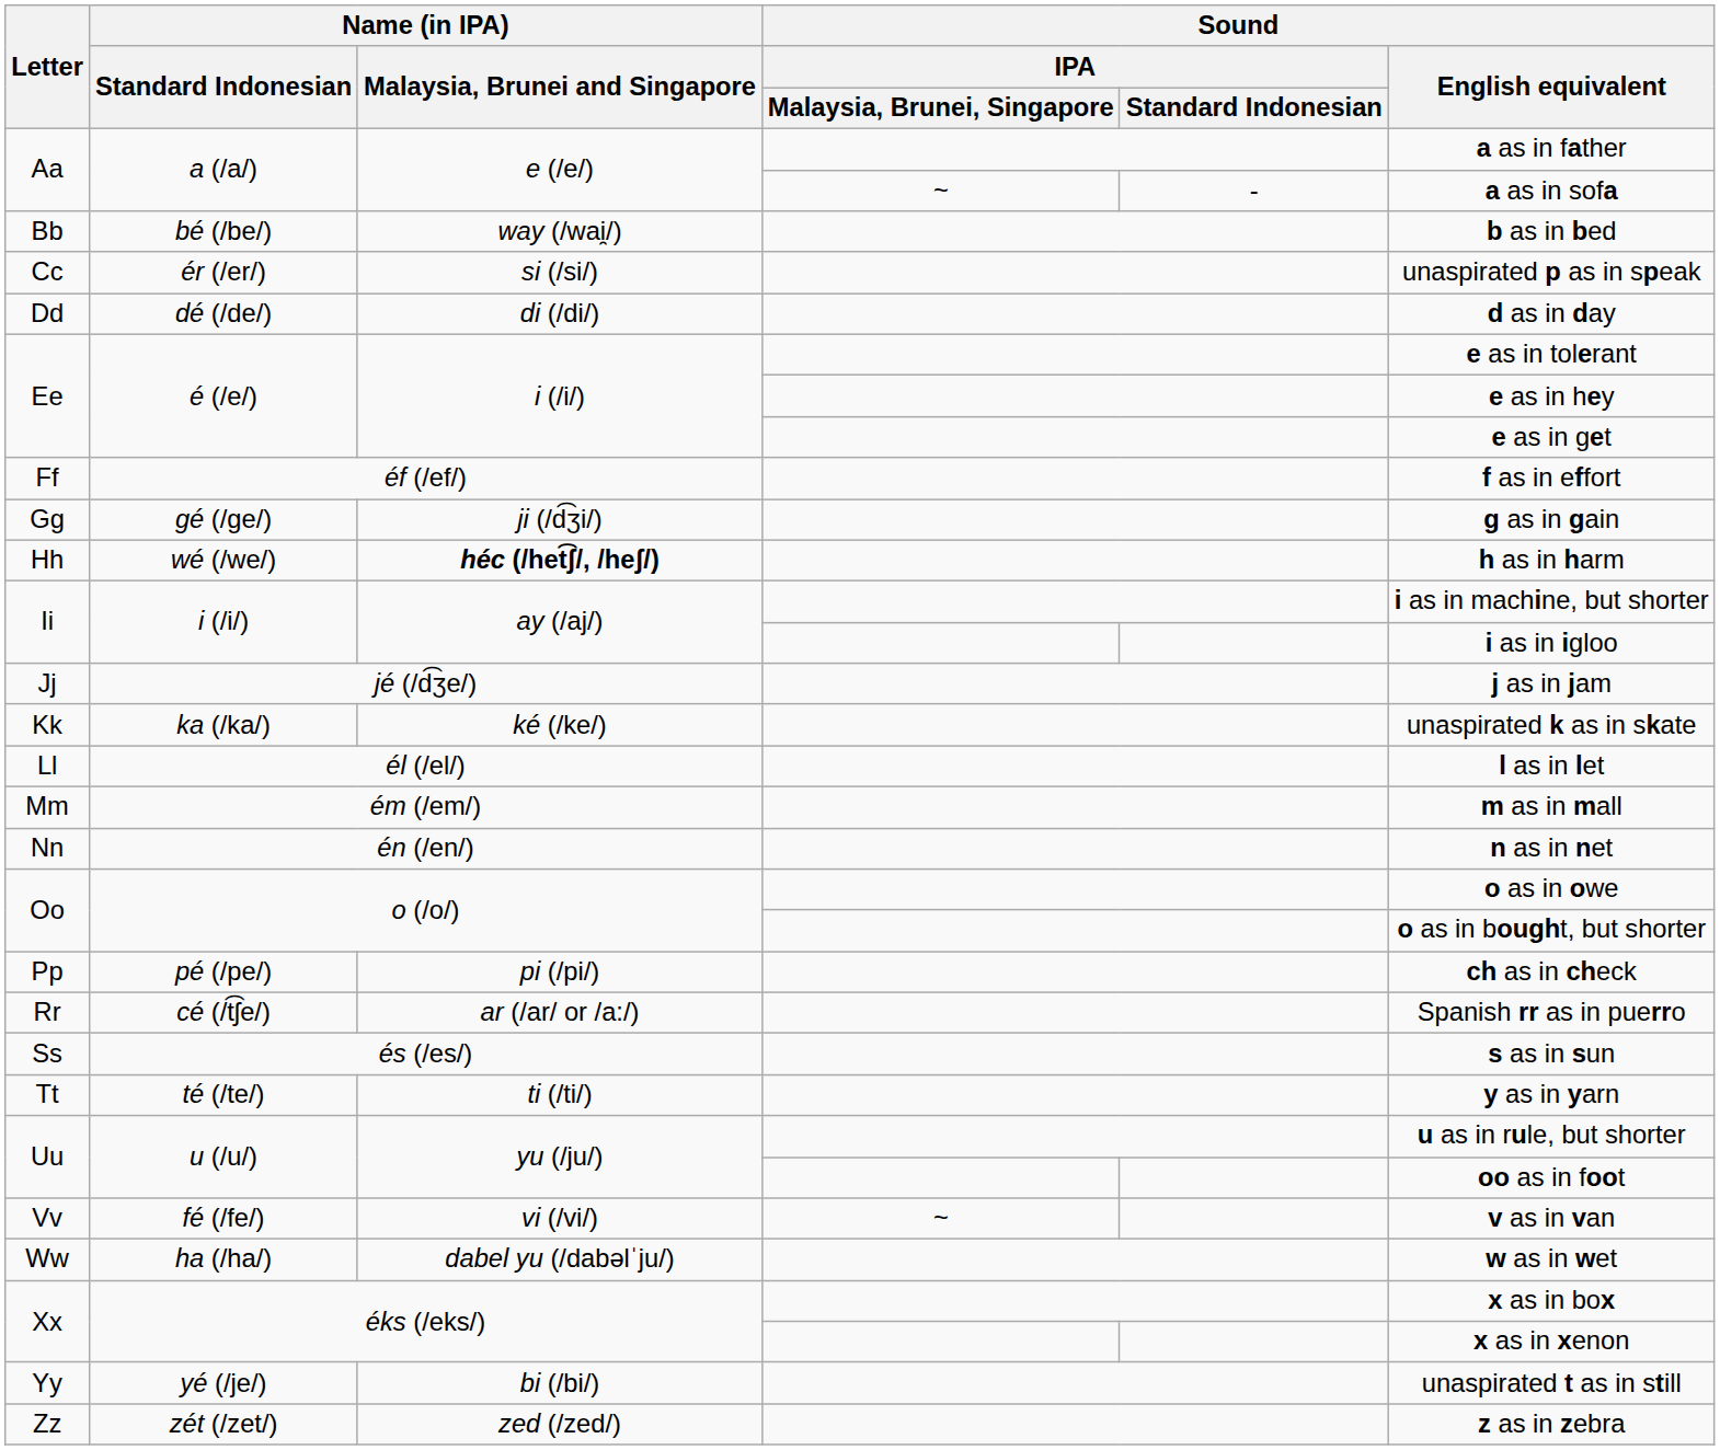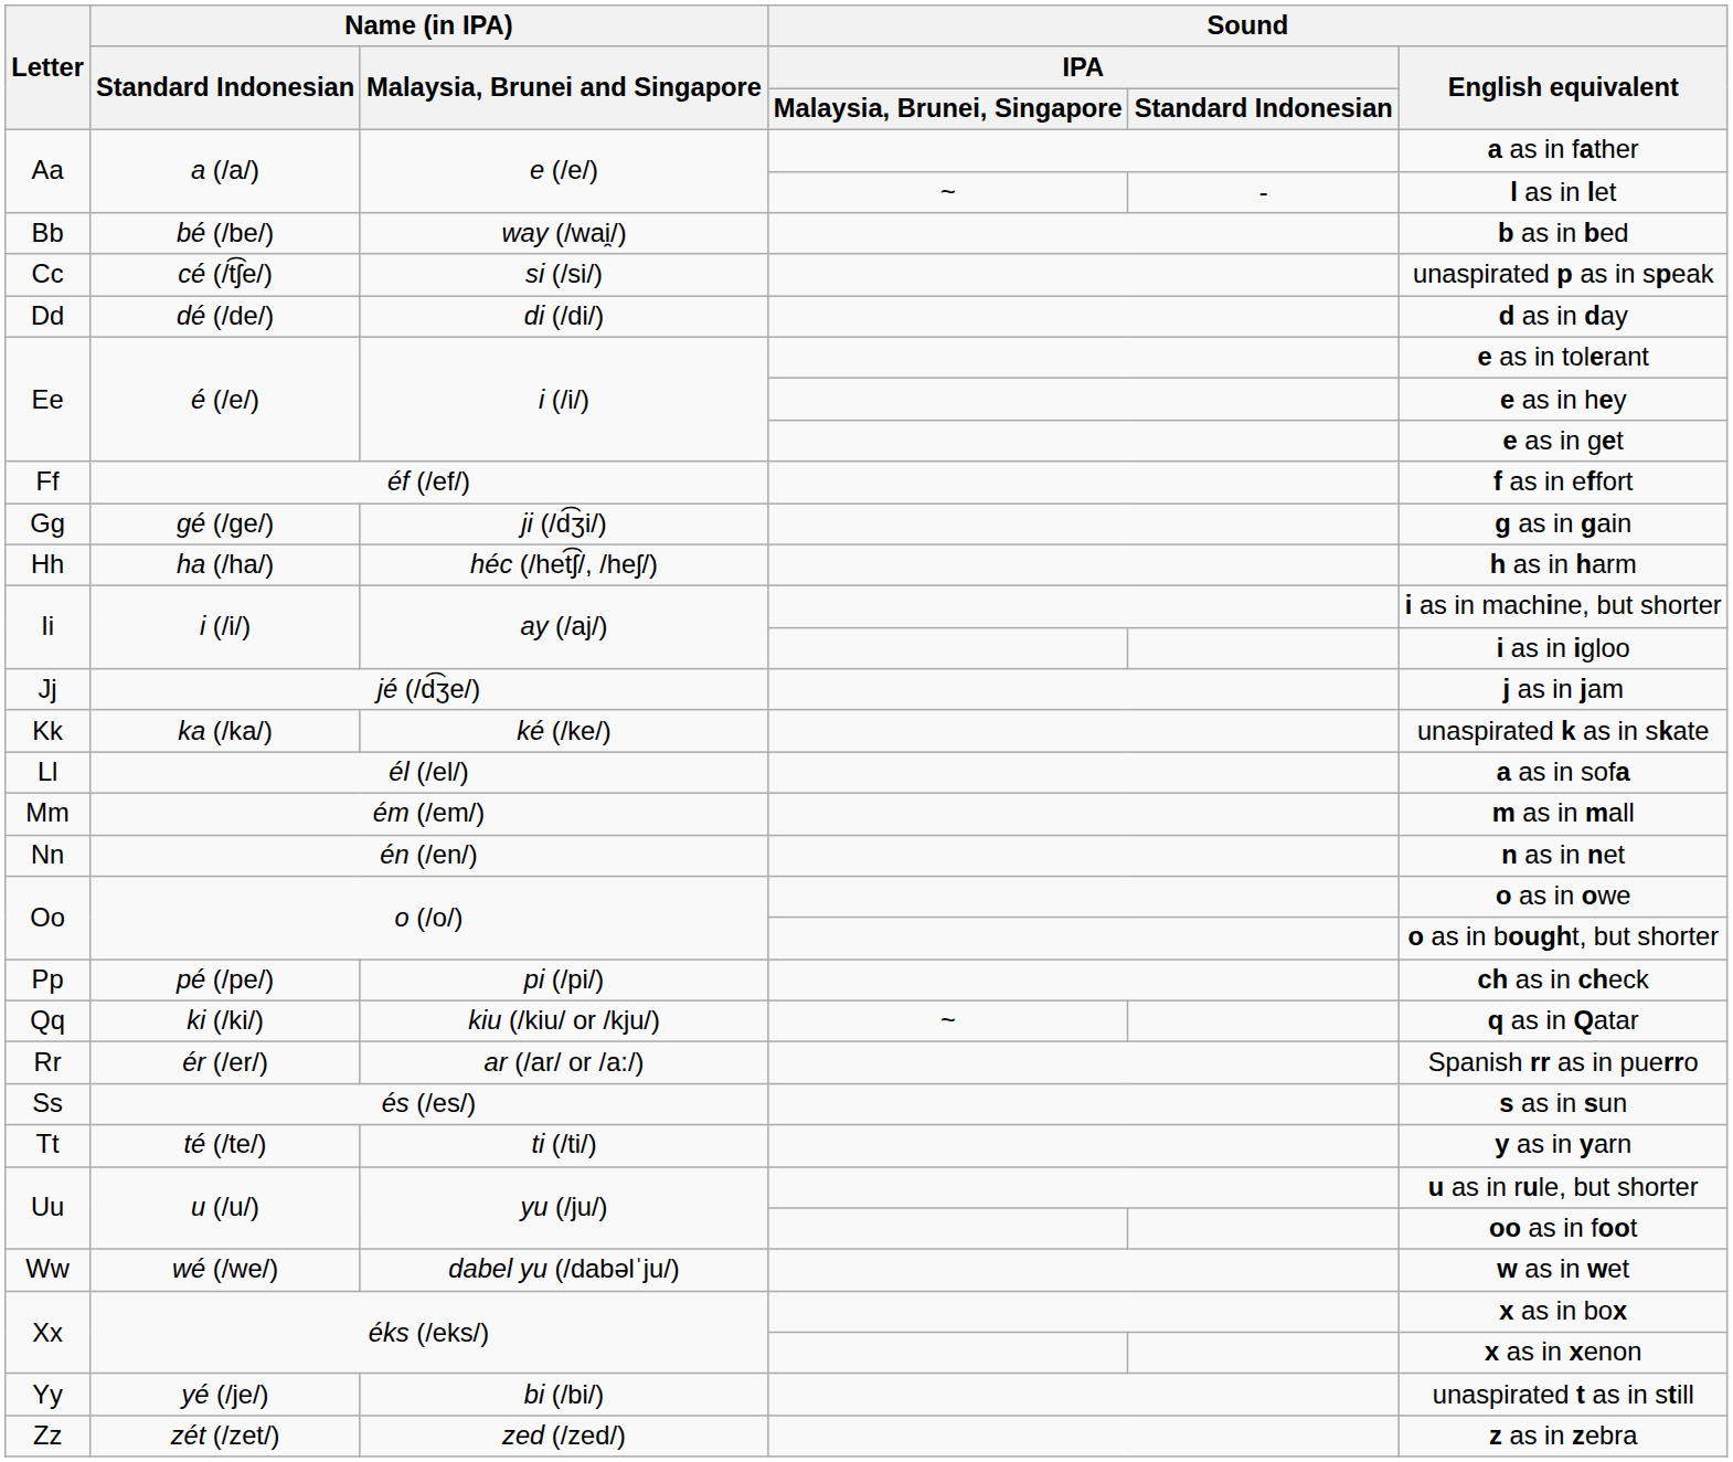 <table class="wikitable">
 <tr>
 <th rowspan=3>Letter</th>
 <th colspan=2>Name (in IPA)</th>
 <th colspan=3>Sound</th>
 </tr>
 <tr>
 <th rowspan=2>Standard Indonesian</th>
 <th rowspan=2>Malaysia, Brunei and Singapore</th>
 <th colspan=2>IPA</th>
 <th rowspan=2>English equivalent</th>
 </tr>
 <tr>
 <th>Malaysia, Brunei, Singapore</th>
 <th>Standard Indonesian</th>
 </tr>
 <tr align=center>
 <td rowspan=2>Aa</td>
 <td rowspan=2><em>a</em> (/a/)</td>
 <td rowspan=2><em>e</em> (/e/)</td>
 <td colspan=2></td>
 <td><strong>a</strong> as in f<strong>a</strong>ther</td>
 </tr>
 <tr align=center>
 <td> ~ </td>
 <td>-</td>
-<td><strong>a</strong> as in sof<strong>a</strong></td>
+<td><strong>l</strong> as in <strong>l</strong>et</td>
 </tr>
 <tr align=center>
 <td>Bb</td>
 <td><em>bé</em> (/be/)</td>
 <td><em>way</em> (/wai̯/)</td>
 <td colspan=2></td>
 <td><strong>b</strong> as in <strong>b</strong>ed</td>
 </tr>
 <tr align=center>
 <td>Cc</td>
-<td><em>ér</em> (/er/)</td>
+<td><em>cé</em> (/t͡ʃe/)</td>
 <td><em>si</em> (/si/)</td>
 <td colspan=2></td>
 <td>unaspirated <strong>p</strong> as in s<strong>p</strong>eak</td>
 </tr>
 <tr align=center>
 <td>Dd</td>
 <td><em>dé</em> (/de/)</td>
 <td><em>di</em> (/di/)</td>
 <td colspan=2></td>
 <td><strong>d</strong> as in <strong>d</strong>ay</td>
 </tr>
 <tr align=center>
 <td rowspan=3>Ee</td>
 <td rowspan=3><em>é</em> (/e/)</td>
 <td rowspan=3><em>i</em> (/i/)</td>
 <td colspan=2></td>
 <td><strong>e</strong> as in tol<strong>e</strong>rant</td>
 </tr>
 <tr align=center>
 <td colspan=2></td>
 <td><strong>e</strong> as in h<strong>e</strong>y</td>
 </tr>
 <tr align=center>
 <td colspan=2></td>
 <td><strong>e</strong> as in g<strong>e</strong>t</td>
 </tr>
 <tr align=center>
 <td>Ff</td>
 <td colspan=2><em>éf</em> (/ef/)</td>
 <td colspan=2></td>
 <td><strong>f</strong> as in e<strong>f</strong>fort</td>
 </tr>
 <tr align=center>
 <td>Gg</td>
 <td><em>gé</em> (/ge/)</td>
 <td><em>ji</em> (/d͡ʒi/)</td>
 <td colspan=2></td>
 <td><strong>g</strong> as in <strong>g</strong>ain</td>
 </tr>
 <tr align=center>
 <td>Hh</td>
-<td><em>wé</em> (/we/)</td>
-<td><strong><em>héc</em> (/het͡ʃ/, /heʃ/)</strong></td>
+<td><em>ha</em> (/ha/)</td>
+<td><em>héc</em> (/het͡ʃ/, /heʃ/)</td>
 <td colspan=2></td>
 <td><strong>h</strong> as in <strong>h</strong>arm</td>
 </tr>
 <tr align=center>
 <td rowspan=2>Ii</td>
 <td rowspan=2><em>i</em> (/i/)</td>
 <td rowspan=2><em>ay</em> (/aj/)</td>
 <td colspan=2></td>
 <td><strong>i</strong> as in mach<strong>i</strong>ne, but shorter</td>
 </tr>
 <tr align=center>
 <td></td>
 <td></td>
 <td><strong>i</strong> as in <strong>i</strong>gloo</td>
 </tr>
 <tr align=center>
 <td>Jj</td>
 <td colspan=2><em>jé</em> (/d͡ʒe/)</td>
 <td colspan=2></td>
 <td><strong>j</strong> as in <strong>j</strong>am</td>
 </tr>
 <tr align=center>
 <td>Kk</td>
 <td><em>ka</em> (/ka/)</td>
 <td><em>ké</em> (/ke/)</td>
 <td colspan=2></td>
 <td>unaspirated <strong>k</strong> as in s<strong>k</strong>ate</td>
 </tr>
 <tr align=center>
 <td>Ll</td>
 <td colspan=2><em>él</em> (/el/)</td>
 <td colspan=2></td>
-<td><strong>l</strong> as in <strong>l</strong>et</td>
+<td><strong>a</strong> as in sof<strong>a</strong></td>
 </tr>
 <tr align=center>
 <td>Mm</td>
 <td colspan=2><em>ém</em> (/em/)</td>
 <td colspan=2></td>
 <td><strong>m</strong> as in <strong>m</strong>all</td>
 </tr>
 <tr align=center>
 <td>Nn</td>
 <td colspan=2><em>én</em> (/en/)</td>
 <td colspan=2></td>
 <td><strong>n</strong> as in <strong>n</strong>et</td>
 </tr>
 <tr align=center>
 <td rowspan=2>Oo</td>
 <td rowspan=2 colspan=2><em>o</em> (/o/)</td>
 <td colspan=2></td>
 <td><strong>o</strong> as in <strong>o</strong>we</td>
 </tr>
 <tr align=center>
 <td colspan=2></td>
 <td><strong>o</strong> as in b<strong>ough</strong>t, but shorter</td>
 </tr>
 <tr align=center>
 <td>Pp</td>
 <td><em>pé</em> (/pe/)</td>
 <td><em>pi</em> (/pi/)</td>
 <td colspan=2></td>
 <td><strong>ch</strong> as in <strong>ch</strong>eck</td>
 </tr>
 <tr align=center>
+<td>Qq</td>
+<td><em>ki</em> (/ki/)</td>
+<td><em>kiu</em> (/kiu/ or /kju/)</td>
+<td> ~ </td>
+<td></td>
+<td><strong>q</strong> as in <strong>Q</strong>atar</td>
+</tr>
+<tr align=center>
 <td>Rr</td>
-<td><em>cé</em> (/t͡ʃe/)</td>
+<td><em>ér</em> (/er/)</td>
 <td><em>ar</em> (/ar/ or /a:/)</td>
 <td colspan=2></td>
 <td>Spanish <strong>rr</strong> as in pue<strong>rr</strong>o</td>
 </tr>
 <tr align=center>
 <td>Ss</td>
 <td colspan=2><em>és</em> (/es/)</td>
 <td colspan=2></td>
 <td><strong>s</strong> as in <strong>s</strong>un</td>
 </tr>
 <tr align=center>
 <td>Tt</td>
 <td><em>té</em> (/te/)</td>
 <td><em>ti</em> (/ti/)</td>
 <td colspan=2></td>
 <td><strong>y</strong> as in <strong>y</strong>arn</td>
 </tr>
 <tr align=center>
 <td rowspan=2>Uu</td>
 <td rowspan=2><em>u</em> (/u/)</td>
 <td rowspan=2><em>yu</em> (/ju/)</td>
 <td colspan=2></td>
 <td><strong>u</strong> as in r<strong>u</strong>le, but shorter</td>
 </tr>
 <tr align=center>
 <td></td>
 <td></td>
 <td><strong>oo</strong> as in f<strong>oo</strong>t</td>
 </tr>
 <tr align=center>
-<td>Vv</td>
-<td><em>fé</em> (/fe/)</td>
-<td><em>vi</em> (/vi/)</td>
-<td> ~ </td>
-<td></td>
-<td><strong>v</strong> as in <strong>v</strong>an</td>
-</tr>
-<tr align=center>
 <td>Ww</td>
-<td><em>ha</em> (/ha/)</td>
+<td><em>wé</em> (/we/)</td>
 <td><em>dabel yu</em> (/dabəlˈju/)</td>
 <td colspan=2></td>
 <td><strong>w</strong> as in <strong>w</strong>et</td>
 </tr>
 <tr align=center>
 <td rowspan=2>Xx</td>
 <td rowspan=2 colspan=2><em>éks</em> (/eks/)</td>
 <td colspan=2></td>
 <td><strong>x</strong> as in bo<strong>x</strong></td>
 </tr>
 <tr align=center>
 <td></td>
 <td></td>
 <td><strong>x</strong> as in <strong>x</strong>enon</td>
 </tr>
 <tr align=center>
 <td>Yy</td>
 <td><em>yé</em> (/je/)</td>
 <td><em>bi</em> (/bi/)</td>
 <td colspan=2></td>
 <td>unaspirated <strong>t</strong> as in s<strong>t</strong>ill</td>
 </tr>
 <tr align=center>
 <td>Zz</td>
 <td><em>zét</em> (/zet/)</td>
 <td><em>zed</em> (/zed/)</td>
 <td colspan=2></td>
 <td><strong>z</strong> as in <strong>z</strong>ebra</td>
 </tr>
 </table>
